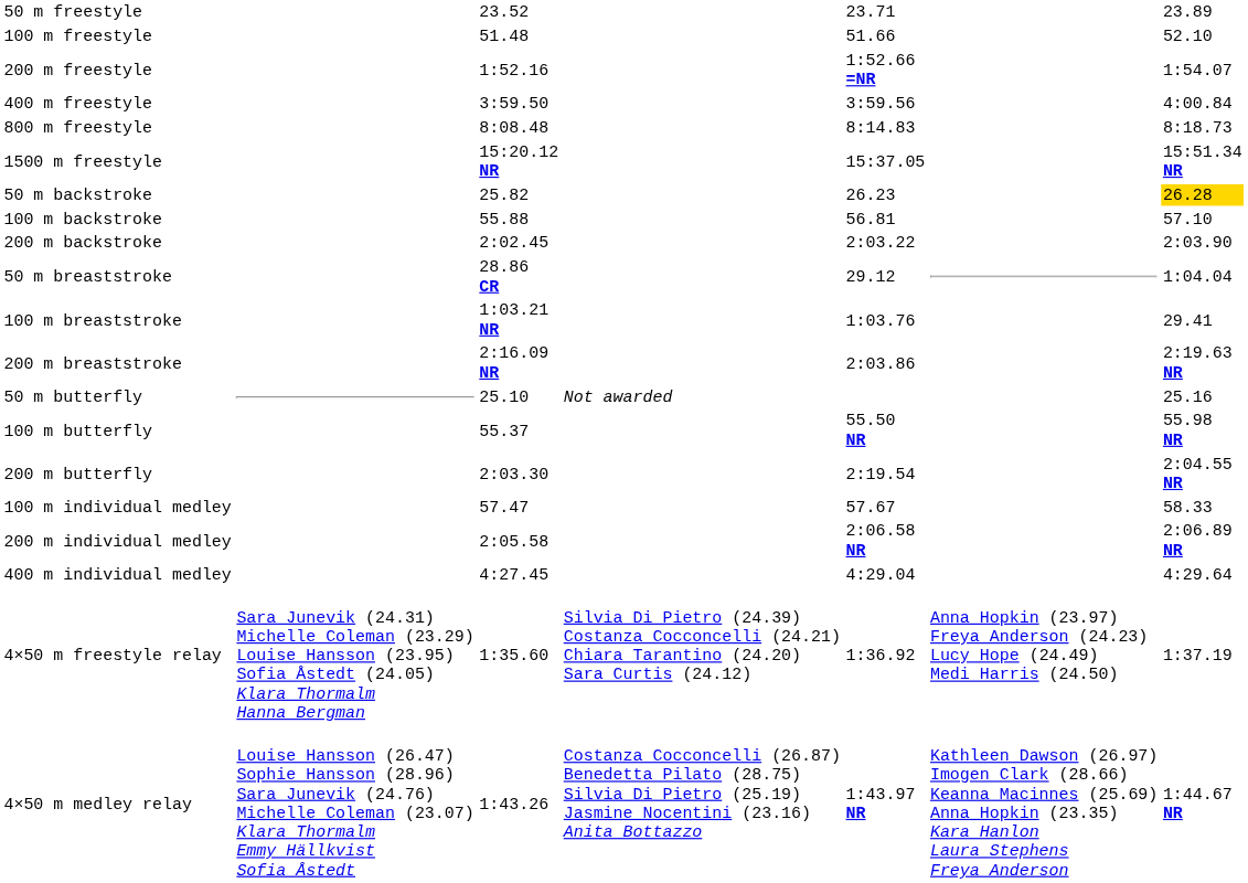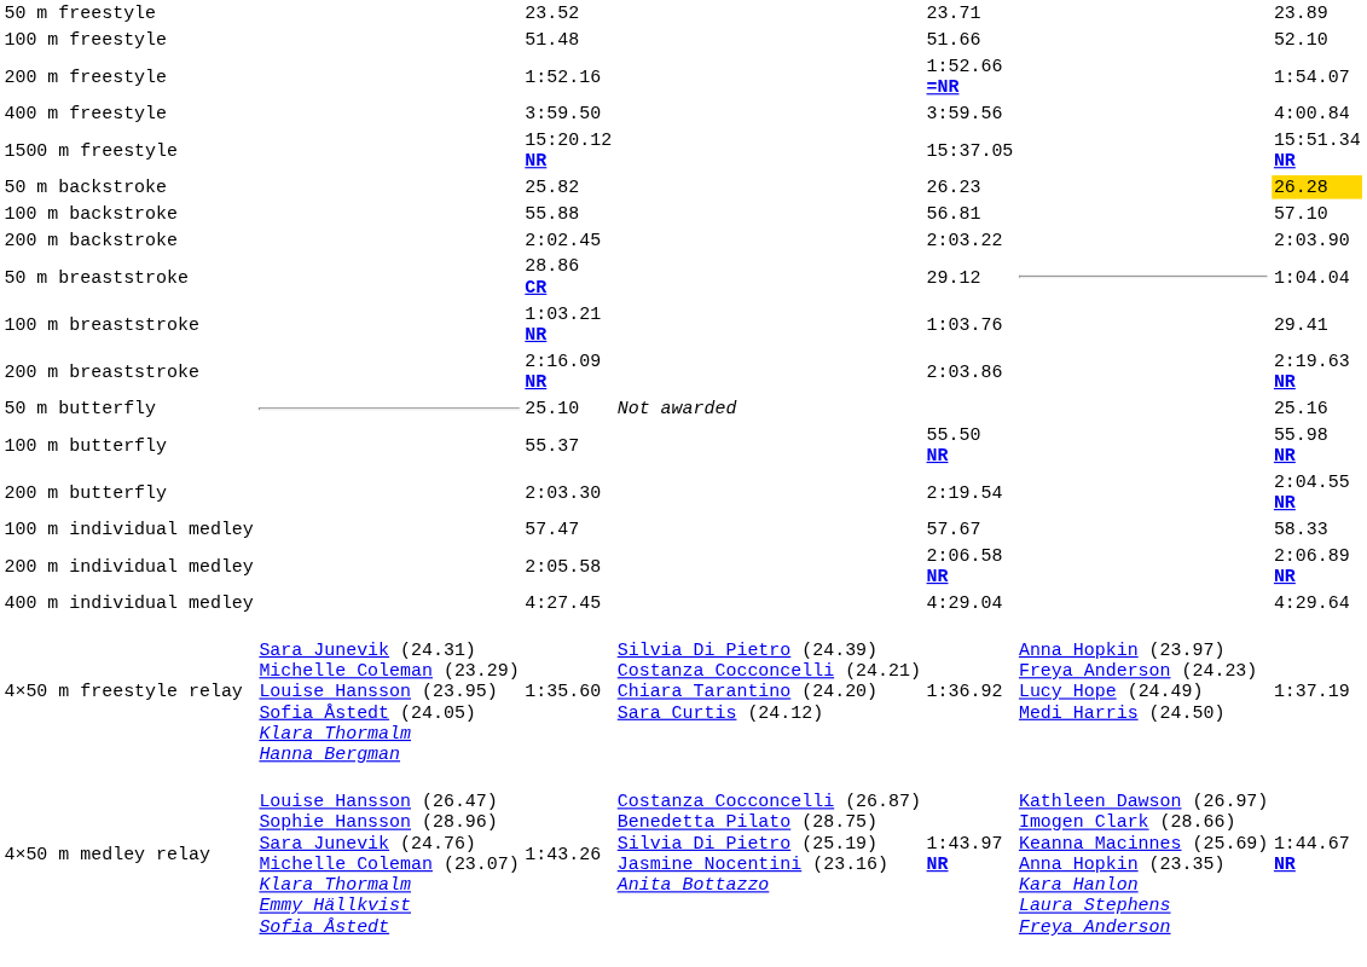 <table>
 <tr>
 <td>50 m freestyle</td>
 <td></td>
 <td>23.52</td>
 <td></td>
 <td>23.71</td>
 <td></td>
 <td>23.89</td>
 </tr>
 <tr>
 <td>100 m freestyle</td>
 <td></td>
 <td>51.48</td>
 <td></td>
 <td>51.66</td>
 <td></td>
 <td>52.10</td>
 </tr>
 <tr>
 <td>200 m freestyle</td>
 <td></td>
 <td>1:52.16</td>
 <td></td>
 <td>1:52.66<br><strong><a href='#'>=NR</a></strong></td>
 <td></td>
 <td>1:54.07</td>
 </tr>
 <tr>
 <td>400 m freestyle</td>
 <td></td>
 <td>3:59.50</td>
 <td></td>
 <td>3:59.56</td>
 <td></td>
 <td>4:00.84</td>
-</tr>
-<tr>
-<td>800 m freestyle</td>
-<td></td>
-<td>8:08.48</td>
-<td></td>
-<td>8:14.83</td>
-<td></td>
-<td>8:18.73</td>
 </tr>
 <tr>
 <td>1500 m freestyle</td>
 <td></td>
 <td>15:20.12<br><strong><a href='#'>NR</a></strong></td>
 <td></td>
 <td>15:37.05</td>
 <td></td>
 <td>15:51.34<br><strong><a href='#'>NR</a></strong></td>
 </tr>
 <tr>
 <td>50 m backstroke</td>
 <td></td>
 <td>25.82</td>
 <td></td>
 <td>26.23</td>
 <td></td>
 <td style="background: gold;">26.28</td>
 </tr>
 <tr>
 <td>100 m backstroke</td>
 <td></td>
 <td>55.88</td>
 <td></td>
 <td>56.81</td>
 <td></td>
 <td>57.10</td>
 </tr>
 <tr>
 <td>200 m backstroke</td>
 <td></td>
 <td>2:02.45</td>
 <td></td>
 <td>2:03.22</td>
 <td></td>
 <td>2:03.90</td>
 </tr>
 <tr>
 <td>50 m breaststroke</td>
 <td></td>
 <td>28.86<br><strong><a href='#'>CR</a></strong></td>
 <td></td>
 <td>29.12</td>
 <td><hr></td>
 <td>1:04.04</td>
 </tr>
 <tr>
 <td>100 m breaststroke</td>
 <td></td>
 <td>1:03.21<br><strong><a href='#'>NR</a></strong></td>
 <td></td>
 <td>1:03.76</td>
 <td></td>
 <td>29.41</td>
 </tr>
 <tr>
 <td>200 m breaststroke</td>
 <td></td>
 <td>2:16.09<br><strong><a href='#'>NR</a></strong></td>
 <td></td>
 <td>2:03.86</td>
 <td></td>
 <td>2:19.63<br><strong><a href='#'>NR</a></strong></td>
 </tr>
 <tr>
 <td>50 m butterfly</td>
 <td><hr></td>
 <td>25.10</td>
 <td colspan=2><em>Not awarded</em></td>
 <td></td>
 <td>25.16</td>
 </tr>
 <tr>
 <td>100 m butterfly</td>
 <td></td>
 <td>55.37</td>
 <td></td>
 <td>55.50<br><strong><a href='#'>NR</a></strong></td>
 <td></td>
 <td>55.98<br><strong><a href='#'>NR</a></strong></td>
 </tr>
 <tr>
 <td>200 m butterfly</td>
 <td></td>
 <td>2:03.30</td>
 <td></td>
 <td>2:19.54</td>
 <td></td>
 <td>2:04.55<br><strong><a href='#'>NR</a></strong></td>
 </tr>
 <tr>
 <td>100 m individual medley</td>
 <td></td>
 <td>57.47</td>
 <td></td>
 <td>57.67</td>
 <td></td>
 <td>58.33</td>
 </tr>
 <tr>
 <td>200 m individual medley</td>
 <td></td>
 <td>2:05.58</td>
 <td></td>
 <td>2:06.58<br><strong><a href='#'>NR</a></strong></td>
 <td></td>
 <td>2:06.89<br><strong><a href='#'>NR</a></strong></td>
 </tr>
 <tr>
 <td>400 m individual medley</td>
 <td></td>
 <td>4:27.45</td>
 <td></td>
 <td>4:29.04</td>
 <td></td>
 <td>4:29.64</td>
 </tr>
 <tr>
 <td>4×50 m freestyle relay</td>
 <td valign=top><br><a href='#'>Sara Junevik</a> (24.31)<br><a href='#'>Michelle Coleman</a> (23.29)<br><a href='#'>Louise Hansson</a> (23.95)<br><a href='#'>Sofia Åstedt</a> (24.05)<br><em><a href='#'>Klara Thormalm</a><br><a href='#'>Hanna Bergman</a></em></td>
 <td>1:35.60</td>
 <td valign=top><br><a href='#'>Silvia Di Pietro</a> (24.39)<br><a href='#'>Costanza Cocconcelli</a> (24.21)<br><a href='#'>Chiara Tarantino</a> (24.20)<br><a href='#'>Sara Curtis</a> (24.12)</td>
 <td>1:36.92</td>
 <td valign=top><br><a href='#'>Anna Hopkin</a> (23.97)<br><a href='#'>Freya Anderson</a> (24.23)<br><a href='#'>Lucy Hope</a> (24.49)<br><a href='#'>Medi Harris</a> (24.50)</td>
 <td>1:37.19</td>
 </tr>
 <tr>
 <td>4×50 m medley relay</td>
 <td valign=top><br><a href='#'>Louise Hansson</a> (26.47)<br><a href='#'>Sophie Hansson</a> (28.96)<br><a href='#'>Sara Junevik</a> (24.76)<br><a href='#'>Michelle Coleman</a> (23.07)<br><em><a href='#'>Klara Thormalm</a><br><a href='#'>Emmy Hällkvist</a><br><a href='#'>Sofia Åstedt</a></em></td>
 <td>1:43.26</td>
 <td valign=top><br><a href='#'>Costanza Cocconcelli</a> (26.87)<br><a href='#'>Benedetta Pilato</a> (28.75)<br><a href='#'>Silvia Di Pietro</a> (25.19)<br><a href='#'>Jasmine Nocentini</a> (23.16)<br><em><a href='#'>Anita Bottazzo</a></em></td>
 <td>1:43.97<br><strong><a href='#'>NR</a></strong></td>
 <td valign=top><br><a href='#'>Kathleen Dawson</a> (26.97)<br><a href='#'>Imogen Clark</a> (28.66)<br><a href='#'>Keanna Macinnes</a> (25.69)<br><a href='#'>Anna Hopkin</a> (23.35)<br><em><a href='#'>Kara Hanlon</a><br><a href='#'>Laura Stephens</a><br><a href='#'>Freya Anderson</a></em></td>
 <td>1:44.67<br><strong><a href='#'>NR</a></strong></td>
 </tr>
 </table>
